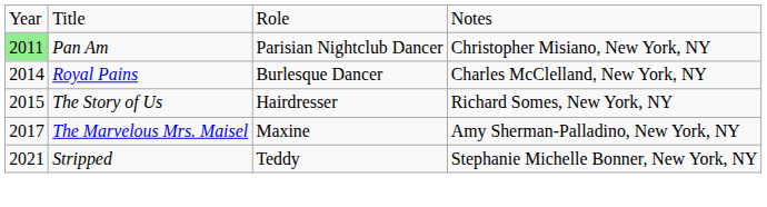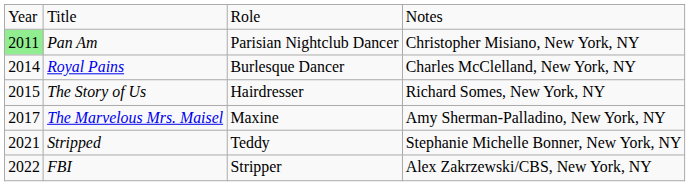 <table class="wikitable">
 <tr>
 <td>Year</td>
 <td>Title</td>
 <td>Role</td>
 <td>Notes</td>
 </tr>
 <tr>
 <td style="background: lightgreen;">2011</td>
 <td><em>Pan Am</em></td>
 <td>Parisian Nightclub Dancer</td>
 <td>Christopher Misiano, New York, NY</td>
 </tr>
 <tr>
 <td>2014</td>
 <td><em><a href='#'>Royal Pains</a></em></td>
 <td>Burlesque Dancer</td>
 <td>Charles McClelland, New York, NY</td>
 </tr>
 <tr>
 <td>2015</td>
 <td><em>The Story of Us</em></td>
 <td>Hairdresser</td>
 <td>Richard Somes, New York, NY</td>
 </tr>
 <tr>
 <td>2017</td>
 <td><em><a href='#'>The Marvelous Mrs. Maisel</a></em></td>
 <td>Maxine</td>
 <td>Amy Sherman-Palladino, New York, NY</td>
 </tr>
 <tr>
 <td>2021</td>
 <td><em>Stripped</em></td>
 <td>Teddy</td>
 <td>Stephanie Michelle Bonner, New York, NY</td>
 </tr>
+<tr>
+<td>2022</td>
+<td><em>FBI</em></td>
+<td>Stripper</td>
+<td>Alex Zakrzewski/CBS, New York, NY</td>
+</tr>
 </table>
